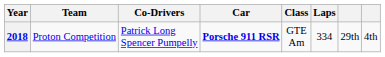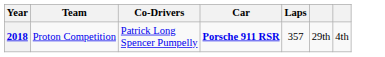 <table class="wikitable" style="text-align:center; font-size:90%">
 <tr>
 <th>Year</th>
 <th>Team</th>
 <th>Co-Drivers</th>
 <th>Car</th>
-<th>Class</th>
 <th>Laps</th>
 <th></th>
 <th></th>
 </tr>
 <tr>
 <th><a href='#'>2018</a></th>
 <td align="left"> <a href='#'>Proton Competition</a></td>
 <td align="left"> <a href='#'>Patrick Long</a><br> <a href='#'>Spencer Pumpelly</a></td>
 <td align="left"><strong><a href='#'>Porsche 911 RSR</a></strong></td>
-<td>GTE<br>Am</td>
-<td>334</td>
+<td>357</td>
 <td>29th</td>
 <td>4th</td>
 </tr>
 </table>
